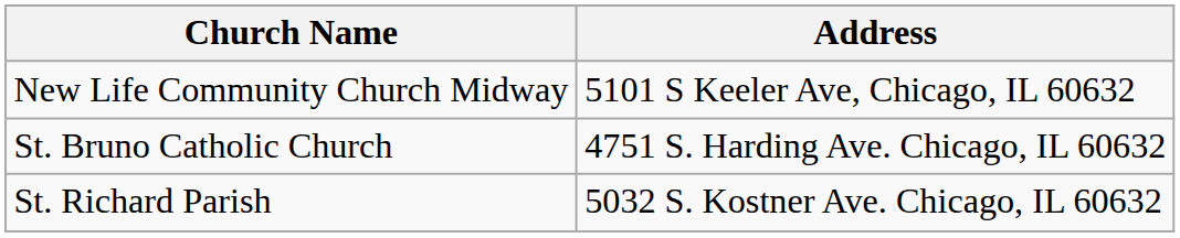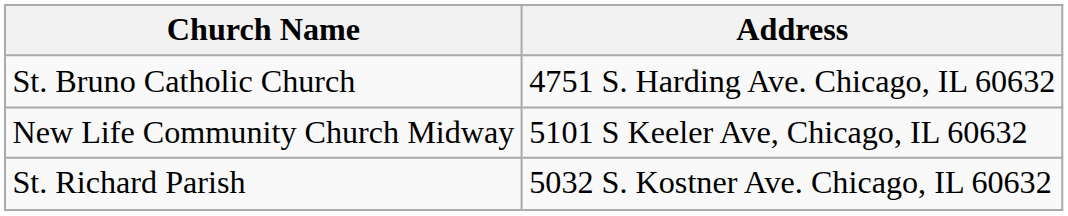 <table class="wikitable">
 <tr>
 <th>Church Name</th>
 <th>Address</th>
 </tr>
 <tr>
+<td>St. Bruno Catholic Church</td>
+<td>4751 S. Harding Ave. Chicago, IL 60632</td>
+</tr>
+<tr>
 <td>New Life Community Church Midway</td>
 <td>5101 S Keeler Ave, Chicago, IL 60632</td>
-</tr>
-<tr>
-<td>St. Bruno Catholic Church</td>
-<td>4751 S. Harding Ave. Chicago, IL 60632</td>
 </tr>
 <tr>
 <td>St. Richard Parish</td>
 <td>5032 S. Kostner Ave. Chicago, IL 60632</td>
 </tr>
 </table>
